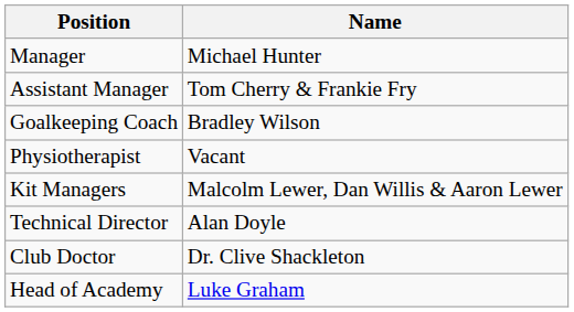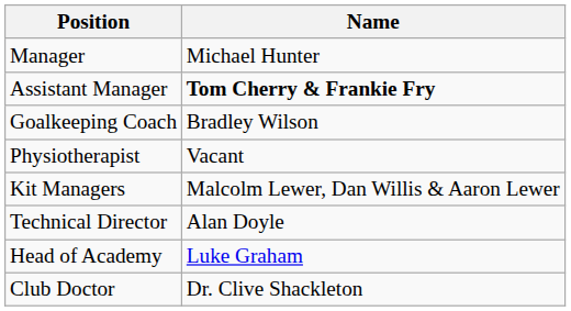 <table class=wikitable>
 <tr>
 <th>Position</th>
 <th>Name</th>
 </tr>
 <tr>
 <td>Manager</td>
 <td>Michael Hunter</td>
 </tr>
 <tr>
 <td>Assistant Manager</td>
-<td>Tom Cherry & Frankie Fry</td>
+<td><strong>Tom Cherry & Frankie Fry</strong></td>
 </tr>
 <tr>
 <td>Goalkeeping Coach</td>
 <td>Bradley Wilson</td>
 </tr>
 <tr>
 <td>Physiotherapist</td>
 <td>Vacant</td>
 </tr>
 <tr>
 <td>Kit Managers</td>
 <td>Malcolm Lewer, Dan Willis & Aaron Lewer</td>
 </tr>
 <tr>
 <td>Technical Director</td>
 <td>Alan Doyle</td>
 </tr>
 <tr>
+<td>Head of Academy</td>
+<td><a href='#'>Luke Graham</a></td>
+</tr>
+<tr>
 <td>Club Doctor</td>
 <td>Dr. Clive Shackleton</td>
 </tr>
-<tr>
-<td>Head of Academy</td>
-<td><a href='#'>Luke Graham</a></td>
-</tr>
 </table>
